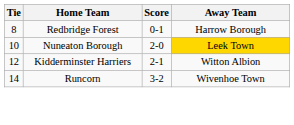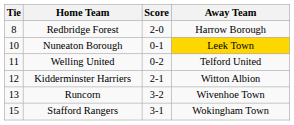 <table class="wikitable" style="text-align:center;">
 <tr>
 <th width=20>Tie</th>
 <th width=175>Home Team</th>
 <th width=20>Score</th>
 <th width=175>Away Team</th>
 </tr>
 <tr>
 <td>8</td>
 <td>Redbridge Forest</td>
-<td>0-1</td>
+<td>2-0</td>
 <td>Harrow Borough</td>
 </tr>
 <tr>
 <td>10</td>
 <td>Nuneaton Borough</td>
-<td>2-0</td>
+<td>0-1</td>
 <td style="background: gold;">Leek Town</td>
+</tr>
+<tr>
+<td>11</td>
+<td>Welling United</td>
+<td>0-2</td>
+<td>Telford United</td>
 </tr>
 <tr>
 <td>12</td>
 <td>Kidderminster Harriers</td>
 <td>2-1</td>
 <td>Witton Albion</td>
 </tr>
 <tr>
-<td>14</td>
+<td>13</td>
 <td>Runcorn</td>
 <td>3-2</td>
 <td>Wivenhoe Town</td>
 </tr>
+<tr>
+<td>15</td>
+<td>Stafford Rangers</td>
+<td>3-1</td>
+<td>Wokingham Town</td>
+</tr>
 </table>
